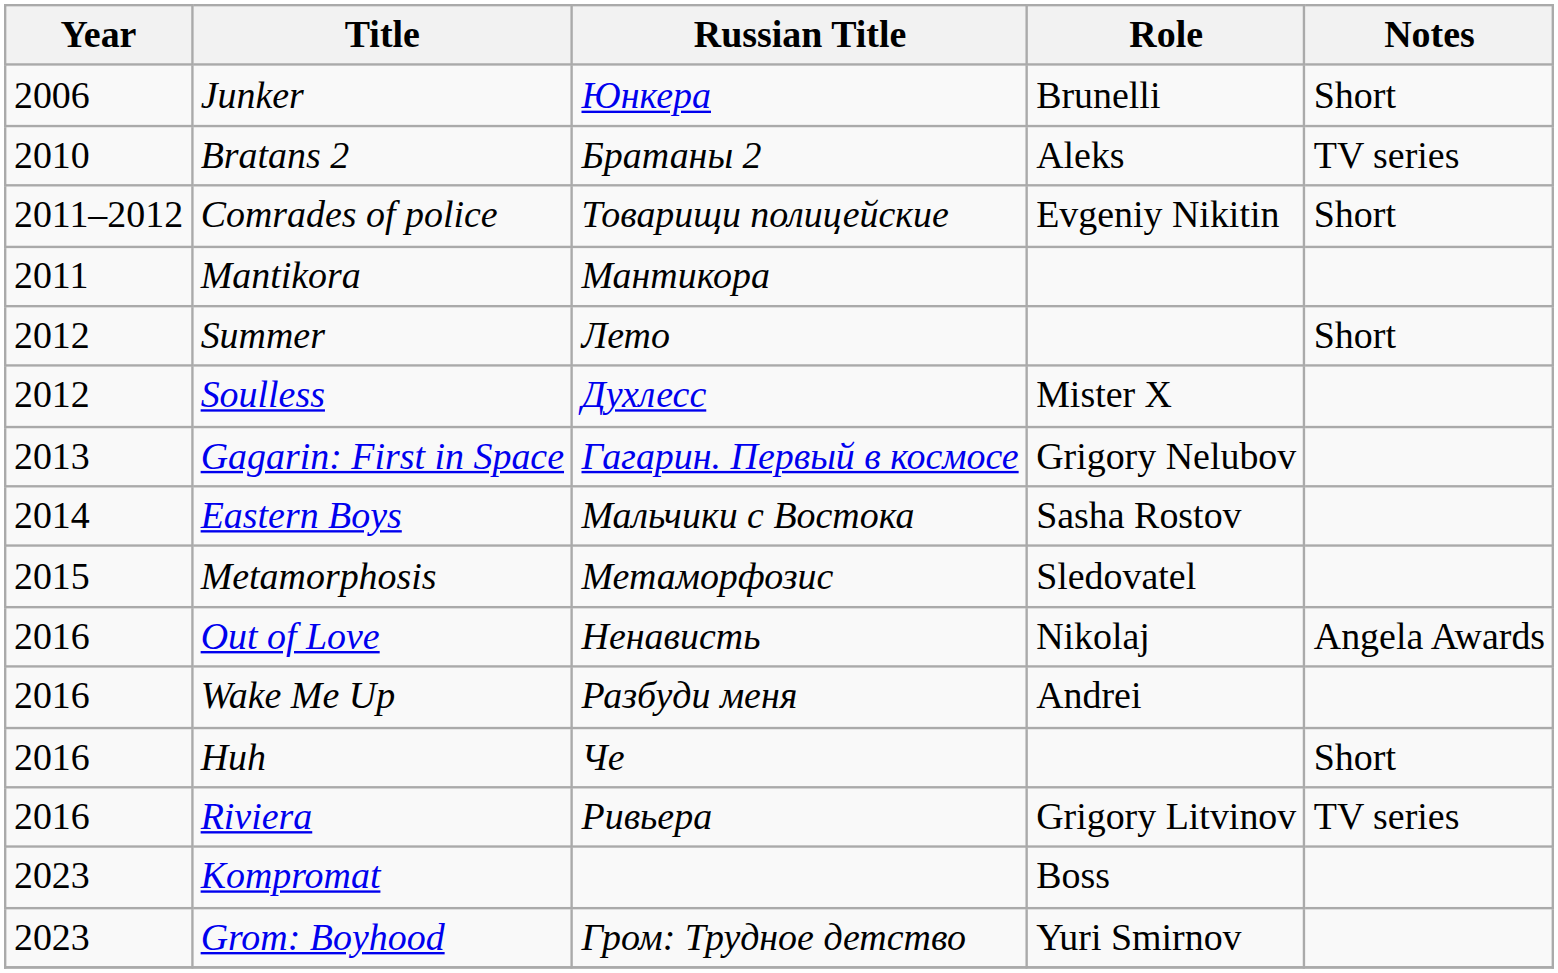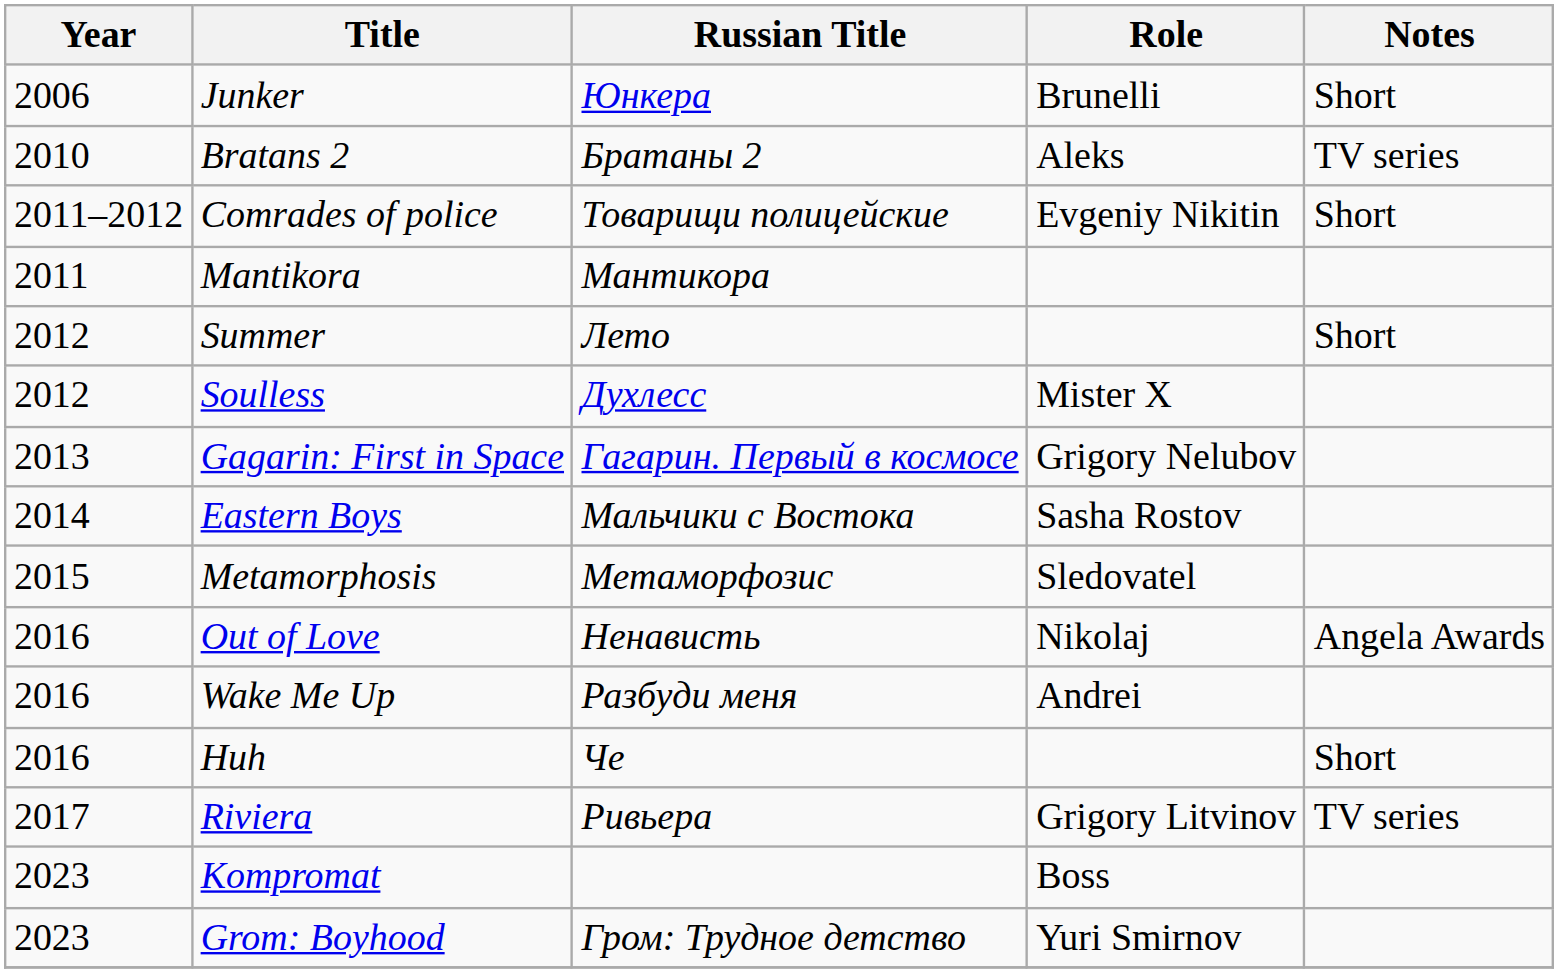 <table class="wikitable sortable">
 <tr>
 <th>Year</th>
 <th>Title</th>
 <th>Russian Title</th>
 <th>Role</th>
 <th>Notes</th>
 </tr>
 <tr>
 <td>2006</td>
 <td><em>Junker</em></td>
 <td><em><a href='#'>Юнкера</a></em></td>
 <td>Brunelli</td>
 <td>Short</td>
 </tr>
 <tr>
 <td>2010</td>
 <td><em>Bratans 2</em></td>
 <td><em>Братаны 2</em></td>
 <td>Aleks</td>
 <td>TV series</td>
 </tr>
 <tr>
 <td>2011–2012</td>
 <td><em>Comrades of police</em></td>
 <td><em>Товарищи полицейские</em></td>
 <td>Evgeniy Nikitin</td>
 <td>Short</td>
 </tr>
 <tr>
 <td>2011</td>
 <td><em>Mantikora</em></td>
 <td><em>Мантикора</em></td>
 <td></td>
 <td></td>
 </tr>
 <tr>
 <td>2012</td>
 <td><em>Summer</em></td>
 <td><em>Лето</em></td>
 <td></td>
 <td>Short</td>
 </tr>
 <tr>
 <td>2012</td>
 <td><em><a href='#'>Soulless</a></em></td>
 <td><em><a href='#'>Духлесс</a></em></td>
 <td>Mister X</td>
 <td></td>
 </tr>
 <tr>
 <td>2013</td>
 <td><em><a href='#'>Gagarin: First in Space</a></em></td>
 <td><em><a href='#'>Гагарин. Первый в космосе</a></em></td>
 <td>Grigory Nelubov</td>
 <td></td>
 </tr>
 <tr>
 <td>2014</td>
 <td><em><a href='#'>Eastern Boys</a></em></td>
 <td><em>Мальчики с Востока</em></td>
 <td>Sasha Rostov</td>
 <td></td>
 </tr>
 <tr>
 <td>2015</td>
 <td><em>Metamorphosis</em></td>
 <td><em>Метаморфозис</em></td>
 <td>Sledovatel</td>
 <td></td>
 </tr>
 <tr>
 <td>2016</td>
 <td><em><a href='#'>Out of Love</a></em></td>
 <td><em>Ненависть</em></td>
 <td>Nikolaj</td>
 <td>Angela Awards</td>
 </tr>
 <tr>
 <td>2016</td>
 <td><em>Wake Me Up</em></td>
 <td><em>Разбуди меня</em></td>
 <td>Andrei</td>
 <td></td>
 </tr>
 <tr>
 <td>2016</td>
 <td><em>Huh</em></td>
 <td><em>Че</em></td>
 <td></td>
 <td>Short</td>
 </tr>
 <tr>
-<td>2016</td>
+<td>2017</td>
 <td><em><a href='#'>Riviera</a></em></td>
 <td><em>Ривьера</em></td>
 <td>Grigory Litvinov</td>
 <td>TV series</td>
 </tr>
 <tr>
 <td>2023</td>
 <td><em><a href='#'>Kompromat</a></em></td>
 <td></td>
 <td>Boss</td>
 <td></td>
 </tr>
 <tr>
 <td>2023</td>
 <td><em><a href='#'>Grom: Boyhood</a></em></td>
 <td><em>Гром: Трудное детство</em></td>
 <td>Yuri Smirnov</td>
 <td></td>
 </tr>
 <tr>
 </tr>
 </table>
